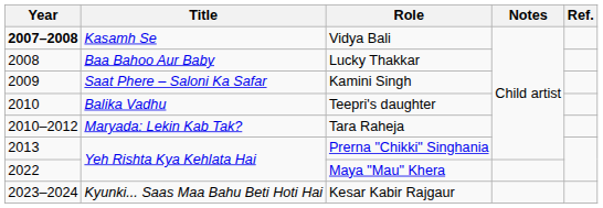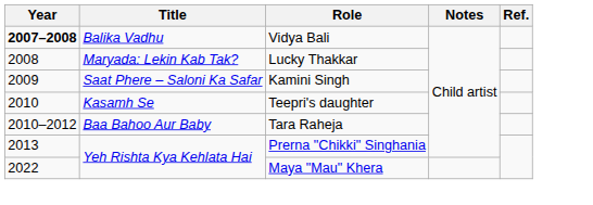 <table class="wikitable sortable">
 <tr>
 <th>Year</th>
 <th>Title</th>
 <th>Role</th>
 <th class="unsortable">Notes</th>
 <th class="unsortable">Ref.</th>
 </tr>
 <tr>
 <td><strong>2007–2008</strong></td>
-<td><em><a href='#'>Kasamh Se</a></em></td>
+<td><em><a href='#'>Balika Vadhu</a></em></td>
 <td>Vidya Bali</td>
 <td rowspan="6">Child artist</td>
 <td></td>
 </tr>
 <tr>
 <td>2008</td>
-<td><em><a href='#'>Baa Bahoo Aur Baby</a></em></td>
+<td><em><a href='#'>Maryada: Lekin Kab Tak?</a></em></td>
 <td>Lucky  Thakkar</td>
 <td></td>
 </tr>
 <tr>
 <td>2009</td>
 <td><em><a href='#'>Saat Phere – Saloni Ka Safar</a></em></td>
 <td>Kamini Singh</td>
 <td></td>
 </tr>
 <tr>
 <td>2010</td>
-<td><em><a href='#'>Balika Vadhu</a></em></td>
+<td><em><a href='#'>Kasamh Se</a></em></td>
 <td>Teepri's daughter</td>
 <td></td>
 </tr>
 <tr>
 <td>2010–2012</td>
-<td><em><a href='#'>Maryada: Lekin Kab Tak?</a></em></td>
+<td><em><a href='#'>Baa Bahoo Aur Baby</a></em></td>
 <td>Tara Raheja</td>
 <td></td>
 </tr>
 <tr>
 <td>2013</td>
 <td rowspan="2"><em><a href='#'>Yeh Rishta Kya Kehlata Hai</a></em></td>
 <td><a href='#'>Prerna "Chikki" Singhania</a></td>
 <td rowspan="2"></td>
 </tr>
 <tr>
 <td>2022</td>
 <td><a href='#'>Maya "Mau" Khera</a></td>
 <td></td>
 </tr>
-<tr>
-<td>2023–2024</td>
-<td><em>Kyunki... Saas Maa Bahu Beti Hoti Hai</em></td>
-<td>Kesar Kabir Rajgaur</td>
-<td></td>
-<td></td>
-</tr>
 </table>
